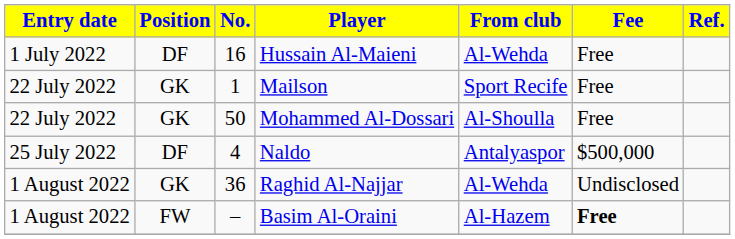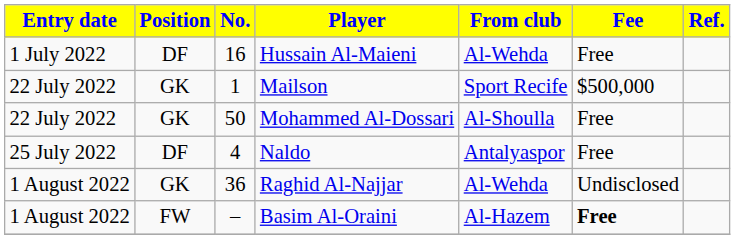 <table class="wikitable sortable">
 <tr>
 <th style="background:yellow; color:blue;"><strong>Entry date</strong></th>
 <th style="background:yellow; color:blue;"><strong>Position</strong></th>
 <th style="background:yellow; color:blue;"><strong>No.</strong></th>
 <th style="background:yellow; color:blue;"><strong>Player</strong></th>
 <th style="background:yellow; color:blue;"><strong>From club</strong></th>
 <th style="background:yellow; color:blue;"><strong>Fee</strong></th>
 <th style="background:yellow; color:blue;"><strong>Ref.</strong></th>
 </tr>
 <tr>
 <td>1 July 2022</td>
 <td style="text-align:center;">DF</td>
 <td style="text-align:center;">16</td>
 <td style="text-align:left;"> <a href='#'>Hussain Al-Maieni</a></td>
 <td style="text-align:left;"> <a href='#'>Al-Wehda</a></td>
 <td>Free</td>
 <td></td>
 </tr>
 <tr>
 <td>22 July 2022</td>
 <td style="text-align:center;">GK</td>
 <td style="text-align:center;">1</td>
 <td style="text-align:left;"> <a href='#'>Mailson</a></td>
 <td style="text-align:left;"> <a href='#'>Sport Recife</a></td>
-<td>Free</td>
+<td>$500,000</td>
 <td></td>
 </tr>
 <tr>
 <td>22 July 2022</td>
 <td style="text-align:center;">GK</td>
 <td style="text-align:center;">50</td>
 <td style="text-align:left;"> <a href='#'>Mohammed Al-Dossari</a></td>
 <td style="text-align:left;"> <a href='#'>Al-Shoulla</a></td>
 <td>Free</td>
 <td></td>
 </tr>
 <tr>
 <td>25 July 2022</td>
 <td style="text-align:center;">DF</td>
 <td style="text-align:center;">4</td>
 <td style="text-align:left;"> <a href='#'>Naldo</a></td>
 <td style="text-align:left;"> <a href='#'>Antalyaspor</a></td>
-<td>$500,000</td>
+<td>Free</td>
 <td></td>
 </tr>
 <tr>
 <td>1 August 2022</td>
 <td style="text-align:center;">GK</td>
 <td style="text-align:center;">36</td>
 <td style="text-align:left;"> <a href='#'>Raghid Al-Najjar</a></td>
 <td style="text-align:left;"> <a href='#'>Al-Wehda</a></td>
 <td>Undisclosed</td>
 <td></td>
 </tr>
 <tr>
 <td>1 August 2022</td>
 <td style="text-align:center;">FW</td>
 <td style="text-align:center;">–</td>
 <td style="text-align:left;"> <a href='#'>Basim Al-Oraini</a></td>
 <td style="text-align:left;"> <a href='#'>Al-Hazem</a></td>
 <td><strong>Free</strong></td>
 <td></td>
 </tr>
 <tr>
 </tr>
 </table>
